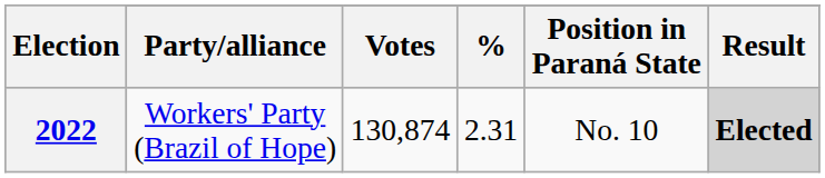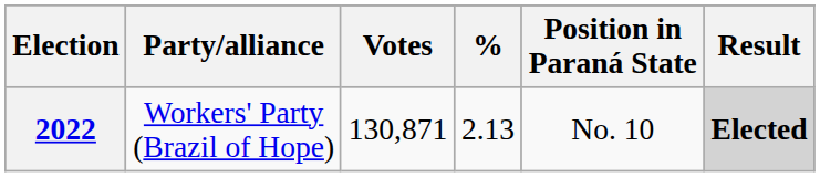 <table class="wikitable" style="text-align: center;">
 <tr>
 <th rowspan="2">Election</th>
 </tr>
 <tr>
 <th>Party/alliance</th>
 <th>Votes</th>
 <th>%</th>
 <th>Position in <br>Paraná State</th>
 <th>Result</th>
 </tr>
 <tr>
 <th><a href='#'>2022</a></th>
 <td><a href='#'>Workers' Party</a><br>(<a href='#'>Brazil of Hope</a>)</td>
-<td>130,874</td>
-<td>2.31</td>
+<td>130,871</td>
+<td>2.13</td>
 <td>No. 10</td>
 <td style="background: lightgrey;"><strong>Elected</strong></td>
 </tr>
 </table>
